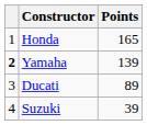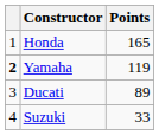 <table class="wikitable" style="font-size: 95%;">
 <tr>
 <th></th>
 <th>Constructor</th>
 <th>Points</th>
 </tr>
 <tr>
 <td align=center>1</td>
 <td> <a href='#'>Honda</a></td>
 <td align=right>165</td>
 </tr>
 <tr>
 <td align=center><strong>2</strong></td>
 <td> <a href='#'>Yamaha</a></td>
-<td align=right>139</td>
+<td align=right>119</td>
 </tr>
 <tr>
 <td align=center>3</td>
 <td> <a href='#'>Ducati</a></td>
 <td align=right>89</td>
 </tr>
 <tr>
 <td align=center>4</td>
 <td> <a href='#'>Suzuki</a></td>
-<td align=right>39</td>
+<td align=right>33</td>
 </tr>
 </table>
